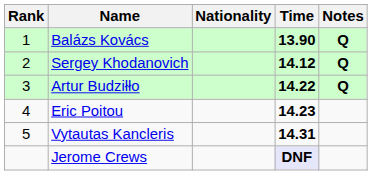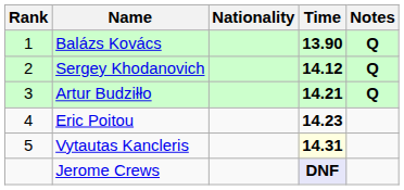 <table class="wikitable sortable" style="text-align:center">
 <tr>
 <th>Rank</th>
 <th>Name</th>
 <th>Nationality</th>
 <th>Time</th>
 <th>Notes</th>
 </tr>
 <tr bgcolor=ccffcc>
 <td>1</td>
 <td align=left><a href='#'>Balázs Kovács</a></td>
 <td align=left></td>
 <td><strong>13.90</strong></td>
 <td><strong>Q</strong></td>
 </tr>
 <tr bgcolor=ccffcc>
 <td>2</td>
 <td align=left><a href='#'>Sergey Khodanovich</a></td>
 <td align=left></td>
 <td><strong>14.12</strong></td>
 <td><strong>Q</strong></td>
 </tr>
 <tr bgcolor=ccffcc>
 <td>3</td>
 <td align=left><a href='#'>Artur Budziłło</a></td>
 <td align=left></td>
-<td><strong>14.22</strong></td>
+<td><strong>14.21</strong></td>
 <td><strong>Q</strong></td>
 </tr>
 <tr>
 <td>4</td>
 <td align=left><a href='#'>Eric Poitou</a></td>
 <td align=left></td>
 <td><strong>14.23</strong></td>
 <td></td>
 </tr>
 <tr>
 <td>5</td>
 <td align=left><a href='#'>Vytautas Kancleris</a></td>
 <td align=left></td>
-<td><strong>14.31</strong></td>
+<td style="background: lightyellow;"><strong>14.31</strong></td>
 <td></td>
 </tr>
 <tr>
 <td></td>
 <td align=left><a href='#'>Jerome Crews</a></td>
 <td align=left></td>
 <td style="background: lavender;"><strong>DNF</strong></td>
 <td></td>
 </tr>
 </table>
